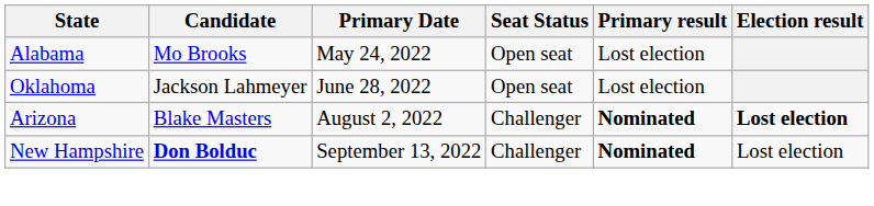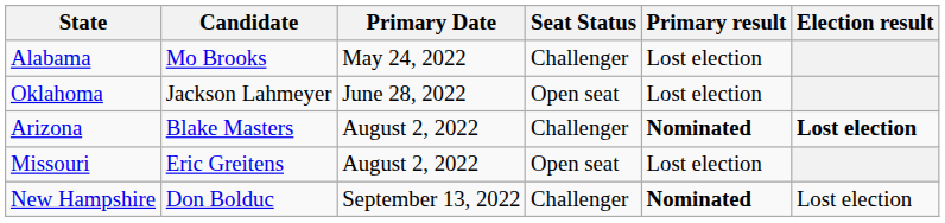 <table class="wikitable sortable">
 <tr>
 <th bgcolor="teal">State</th>
 <th bgcolor="teal">Candidate</th>
 <th bgcolor="teal">Primary Date</th>
 <th>Seat Status</th>
 <th>Primary result</th>
 <th>Election result</th>
 </tr>
 <tr>
 <td> <a href='#'>Alabama</a></td>
 <td><a href='#'>Mo Brooks</a></td>
 <td>May 24, 2022</td>
-<td>Open seat</td>
+<td>Challenger</td>
 <td> Lost election</td>
 <th></th>
 </tr>
 <tr>
 <td> <a href='#'>Oklahoma</a></td>
 <td>Jackson Lahmeyer</td>
 <td>June 28, 2022</td>
 <td>Open seat</td>
 <td> Lost election</td>
 <th></th>
 </tr>
 <tr>
 <td> <a href='#'>Arizona</a></td>
 <td><a href='#'>Blake Masters</a></td>
 <td>August 2, 2022</td>
 <td>Challenger</td>
 <td> <strong>Nominated</strong></td>
 <td><strong> Lost election</strong></td>
 </tr>
 <tr>
+<td> <a href='#'>Missouri</a></td>
+<td><a href='#'>Eric Greitens</a></td>
+<td>August 2, 2022</td>
+<td>Open seat</td>
+<td> Lost election</td>
+<th></th>
+</tr>
+<tr>
 <td> <a href='#'>New Hampshire</a></td>
-<td><strong><a href='#'>Don Bolduc</a></strong></td>
+<td><a href='#'>Don Bolduc</a></td>
 <td>September 13, 2022</td>
 <td>Challenger</td>
 <td> <strong>Nominated</strong></td>
 <td> Lost election</td>
 </tr>
 </table>
